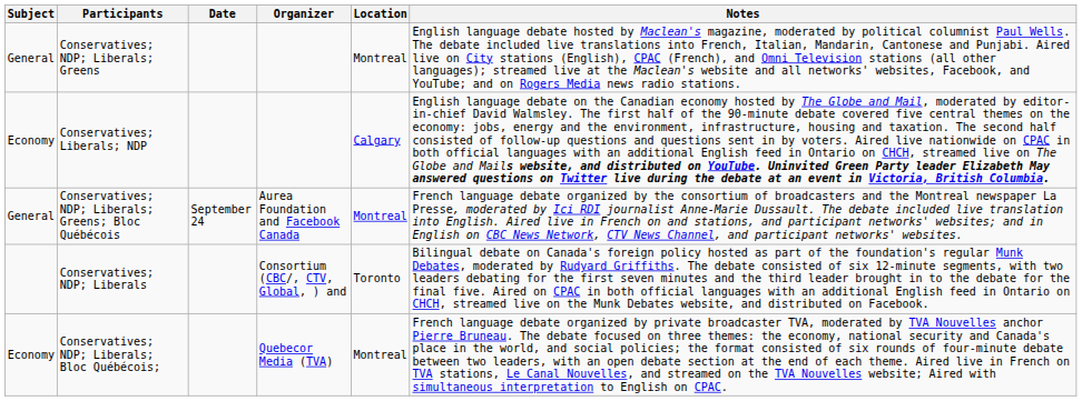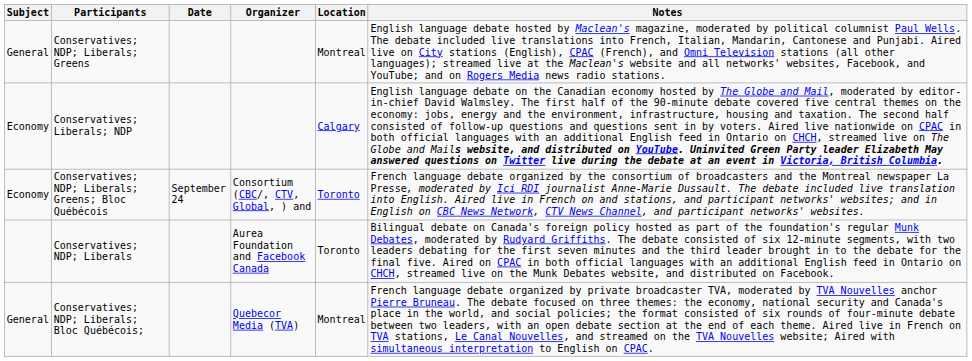 <table class="wikitable">
 <tr>
 <th>Subject</th>
 <th>Participants</th>
 <th>Date</th>
 <th>Organizer</th>
 <th>Location</th>
 <th>Notes</th>
 </tr>
 <tr>
 <td>General</td>
 <td>Conservatives; NDP; Liberals; Greens</td>
 <td></td>
 <td></td>
 <td>Montreal</td>
 <td>English language debate hosted by <em><a href='#'>Maclean's</a></em> magazine, moderated by political columnist <a href='#'>Paul Wells</a>. The debate included live translations into French, Italian, Mandarin, Cantonese and Punjabi. Aired live on <a href='#'>City</a> stations (English), <a href='#'>CPAC</a> (French), and <a href='#'>Omni Television</a> stations (all other languages); streamed live at the <em>Maclean's</em> website and all networks' websites, Facebook, and YouTube; and on <a href='#'>Rogers Media</a> news radio stations.</td>
 </tr>
 <tr>
 <td>Economy</td>
 <td>Conservatives; Liberals; NDP</td>
 <td></td>
 <td>  </td>
 <td><a href='#'>Calgary</a></td>
 <td>English language debate on the Canadian economy hosted by <em><a href='#'>The Globe and Mail</a></em>, moderated by editor-in-chief David Walmsley. The first half of the 90-minute debate covered five central themes on the economy: jobs, energy and the environment, infrastructure, housing and taxation. The second half consisted of follow-up questions and questions sent in by voters. Aired live nationwide on <a href='#'>CPAC</a> in both official languages with an additional English feed in Ontario on <a href='#'>CHCH</a>, streamed live on <em>The Globe and Mail<strong>s website, and distributed on <a href='#'>YouTube</a>. Uninvited Green Party leader Elizabeth May answered questions on <a href='#'>Twitter</a> live during the debate at an event in <a href='#'>Victoria, British Columbia</a>.</td>
 </tr>
 <tr>
-<td>General</td>
+<td>Economy</td>
 <td>Conservatives; NDP; Liberals; Greens; Bloc Québécois</td>
 <td>September 24</td>
-<td>Aurea Foundation and <a href='#'>Facebook Canada</a></td>
-<td><a href='#'>Montreal</a></td>
+<td>Consortium (<a href='#'>CBC</a>/, <a href='#'>CTV</a>, <a href='#'>Global</a>, ) and </td>
+<td><a href='#'>Toronto</a></td>
 <td>French language debate organized by the consortium of broadcasters and the Montreal newspaper </em>La Presse<em>, moderated by <a href='#'>Ici RDI</a> journalist Anne-Marie Dussault. The debate included live translation into English. Aired live in French on  and  stations, and participant networks' websites; and in English on <a href='#'>CBC News Network</a>, <a href='#'>CTV News Channel</a>, and participant networks' websites.</td>
 </tr>
 <tr>
 <td></td>
 <td>Conservatives; NDP; Liberals</td>
 <td></td>
-<td>Consortium (<a href='#'>CBC</a>/, <a href='#'>CTV</a>, <a href='#'>Global</a>, ) and </td>
+<td>Aurea Foundation and <a href='#'>Facebook Canada</a></td>
 <td>Toronto</td>
 <td>Bilingual debate on Canada's foreign policy hosted as part of the foundation's regular <a href='#'>Munk Debates</a>, moderated by <a href='#'>Rudyard Griffiths</a>. The debate consisted of six 12-minute segments, with two leaders debating for the first seven minutes and the third leader brought in to the debate for the final five. Aired on <a href='#'>CPAC</a> in both official languages with an additional English feed in Ontario on <a href='#'>CHCH</a>, streamed live on the Munk Debates website, and distributed on Facebook.</td>
 </tr>
 <tr>
-<td>Economy</td>
+<td>General</td>
 <td>Conservatives; NDP; Liberals; Bloc Québécois;</td>
 <td></td>
 <td><a href='#'>Quebecor Media</a> (<a href='#'>TVA</a>)</td>
 <td>Montreal</td>
 <td>French language debate organized by private broadcaster TVA, moderated by <a href='#'>TVA Nouvelles</a> anchor <a href='#'>Pierre Bruneau</a>. The debate focused on three themes: the economy, national security and Canada's place in the world, and social policies; the format consisted of six rounds of four-minute debate between two leaders, with an open debate section at the end of each theme. Aired live in French on <a href='#'>TVA</a> stations, <a href='#'>Le Canal Nouvelles</a>, and streamed on the <a href='#'>TVA Nouvelles</a> website; Aired with <a href='#'>simultaneous interpretation</a> to English on <a href='#'>CPAC</a>.</td>
 </tr>
 </table>
